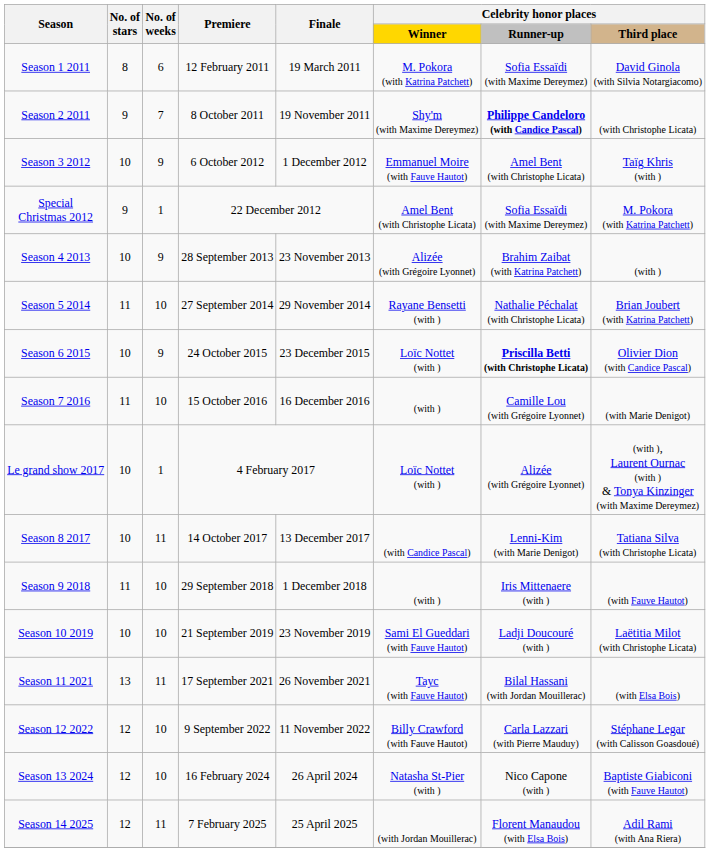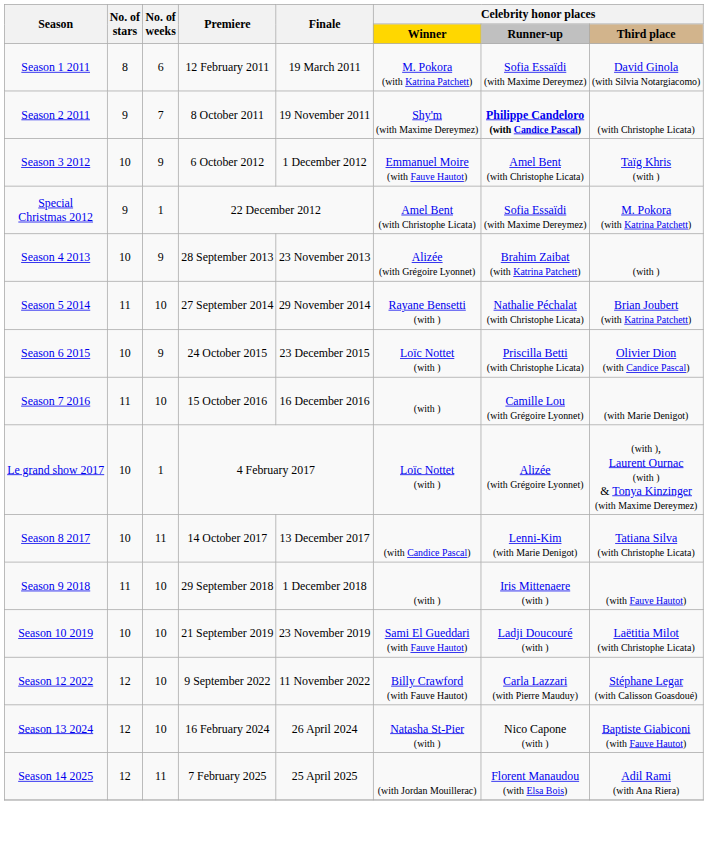 <table class="wikitable" style="white-space:nowrap; text-align:center; font-size:95%">
 <tr>
 <th scope="col" rowspan="2">Season</th>
 <th scope="col" rowspan="2">No. of<br>stars</th>
 <th scope="col" rowspan="2">No. of<br>weeks</th>
 <th scope="col" rowspan="2">Premiere</th>
 <th scope="col" rowspan="2">Finale</th>
 <th scope="col" colspan="3">Celebrity honor places</th>
 </tr>
 <tr>
 <th scope="col" style="background:gold">Winner</th>
 <th scope="col" style="background:silver">Runner-up</th>
 <th scope="col" style="background:tan">Third place</th>
 </tr>
 <tr>
 <td scope="row"><a href='#'>Season 1 2011</a></td>
 <td>8</td>
 <td>6</td>
 <td>12 February 2011</td>
 <td>19 March 2011</td>
 <td><br><a href='#'>M. Pokora</a><br><small>(with <a href='#'>Katrina Patchett</a>)</small></td>
 <td><br><a href='#'>Sofia Essaïdi</a><br><small>(with Maxime Dereymez)</small></td>
 <td><br><a href='#'>David Ginola</a><br><small>(with Silvia Notargiacomo)</small></td>
 </tr>
 <tr>
 <td scope="row"><a href='#'>Season 2 2011</a></td>
 <td>9</td>
 <td>7</td>
 <td>8 October 2011</td>
 <td>19 November 2011</td>
 <td><br><a href='#'>Shy'm</a><br><small>(with Maxime Dereymez)</small></td>
 <td><strong><br><a href='#'>Philippe Candeloro</a><br><small>(with <a href='#'>Candice Pascal</a>)</small></strong></td>
 <td><br><br><small>(with Christophe Licata)</small></td>
 </tr>
 <tr>
 <td scope="row"><a href='#'>Season 3 2012</a></td>
 <td>10</td>
 <td>9</td>
 <td>6 October 2012</td>
 <td>1 December 2012</td>
 <td><br><a href='#'>Emmanuel Moire</a><br><small>(with <a href='#'>Fauve Hautot</a>)</small></td>
 <td><br><a href='#'>Amel Bent</a><br><small>(with Christophe Licata)</small></td>
 <td><br><a href='#'>Taïg Khris</a><br><small>(with )</small></td>
 </tr>
 <tr>
 <td scope="row"><a href='#'>Special<br>Christmas 2012</a></td>
 <td>9</td>
 <td>1</td>
 <td colspan="2">22 December 2012</td>
 <td><br><a href='#'>Amel Bent</a><br><small>(with Christophe Licata)</small></td>
 <td><br><a href='#'>Sofia Essaïdi</a><br><small>(with Maxime Dereymez)</small></td>
 <td><br><a href='#'>M. Pokora</a><br><small>(with <a href='#'>Katrina Patchett</a>)</small></td>
 </tr>
 <tr>
 <td scope="row"><a href='#'>Season 4 2013</a></td>
 <td>10</td>
 <td>9</td>
 <td>28 September 2013</td>
 <td>23 November 2013</td>
 <td><br><a href='#'>Alizée</a><br><small>(with Grégoire Lyonnet)</small></td>
 <td><br><a href='#'>Brahim Zaibat</a><br><small>(with <a href='#'>Katrina Patchett</a>)</small></td>
 <td><br><br><small>(with )</small></td>
 </tr>
 <tr>
 <td scope="row"><a href='#'>Season 5 2014</a></td>
 <td>11</td>
 <td>10</td>
 <td>27 September 2014</td>
 <td>29 November 2014</td>
 <td><br><a href='#'>Rayane Bensetti</a><br><small>(with )</small></td>
 <td><br><a href='#'>Nathalie Péchalat</a><br><small>(with Christophe Licata)</small></td>
 <td><br><a href='#'>Brian Joubert</a><br><small>(with <a href='#'>Katrina Patchett</a>)</small></td>
 </tr>
 <tr>
 <td scope="row"><a href='#'>Season 6 2015</a></td>
 <td>10</td>
 <td>9</td>
 <td>24 October 2015</td>
 <td>23 December 2015</td>
 <td><br><a href='#'>Loïc Nottet</a><br><small>(with )</small></td>
-<td><strong><br><a href='#'>Priscilla Betti</a><br><small>(with Christophe Licata)</small></strong></td>
+<td><br><a href='#'>Priscilla Betti</a><br><small>(with Christophe Licata)</small></td>
 <td><br><a href='#'>Olivier Dion</a><br><small>(with <a href='#'>Candice Pascal</a>)</small></td>
 </tr>
 <tr>
 <td scope="row"><a href='#'>Season 7 2016</a></td>
 <td>11</td>
 <td>10</td>
 <td>15 October 2016</td>
 <td>16 December 2016</td>
 <td><br><small>(with )</small></td>
 <td><br><a href='#'>Camille Lou</a><br><small>(with Grégoire Lyonnet)</small></td>
 <td><br><br><small>(with Marie Denigot)</small></td>
 </tr>
 <tr>
 <td scope="row"><a href='#'> Le grand show 2017</a></td>
 <td>10</td>
 <td>1</td>
 <td colspan="2">4 February 2017</td>
 <td><br><a href='#'>Loïc Nottet</a><br><small>(with )</small></td>
 <td><br><a href='#'>Alizée</a><br><small>(with Grégoire Lyonnet)</small></td>
 <td><br><small>(with )</small>,<br> <a href='#'>Laurent Ournac</a><br><small>(with )</small><br> & <a href='#'>Tonya Kinzinger</a><br><small>(with Maxime Dereymez)</small></td>
 </tr>
 <tr>
 <td scope="row"><a href='#'>Season 8 2017</a></td>
 <td>10</td>
 <td>11</td>
 <td>14 October 2017</td>
 <td>13 December 2017</td>
 <td><br><br><small>(with <a href='#'>Candice Pascal</a>)</small></td>
 <td><br><a href='#'>Lenni-Kim</a><br><small>(with Marie Denigot)</small></td>
 <td><br><a href='#'>Tatiana Silva</a><br><small>(with Christophe Licata)</small></td>
 </tr>
 <tr>
 <td scope="row"><a href='#'>Season 9 2018</a></td>
 <td>11</td>
 <td>10</td>
 <td>29 September 2018</td>
 <td>1 December 2018</td>
 <td><br><br><small>(with )</small></td>
 <td><br><a href='#'>Iris Mittenaere</a><br><small>(with )</small></td>
 <td><br><br><small>(with <a href='#'>Fauve Hautot</a>)</small></td>
 </tr>
 <tr>
 <td scope="row"><a href='#'>Season 10 2019</a></td>
 <td>10</td>
 <td>10</td>
 <td>21 September 2019</td>
 <td>23 November 2019</td>
 <td><br><a href='#'>Sami El Gueddari</a><br><small>(with <a href='#'>Fauve Hautot</a>)</small></td>
 <td><br><a href='#'>Ladji Doucouré</a><br><small>(with )</small></td>
 <td><br><a href='#'>Laëtitia Milot</a><br><small>(with Christophe Licata)</small></td>
 </tr>
 <tr>
-<td scope="row"><a href='#'>Season 11 2021</a></td>
-<td>13</td>
-<td>11</td>
-<td>17 September 2021</td>
-<td>26 November 2021</td>
-<td><br><a href='#'>Tayc</a><br><small>(with <a href='#'>Fauve Hautot</a>)</small></td>
-<td><br><a href='#'>Bilal Hassani</a><br><small>(with Jordan Mouillerac)</small></td>
-<td><br><br><small>(with <a href='#'>Elsa Bois</a>)</small></td>
-</tr>
-<tr>
 <td scope="row"><a href='#'>Season 12 2022</a></td>
 <td>12</td>
 <td>10</td>
 <td>9 September 2022</td>
 <td>11 November 2022</td>
 <td><br><a href='#'>Billy Crawford</a><br><small>(with Fauve Hautot)</small></td>
 <td><br><a href='#'>Carla Lazzari</a><br><small>(with Pierre Mauduy)</small></td>
 <td><br><a href='#'>Stéphane Legar</a><br><small>(with Calisson Goasdoué)</small></td>
 </tr>
 <tr>
 <td scope="row"><a href='#'>Season 13 2024</a></td>
 <td>12</td>
 <td>10</td>
 <td>16 February 2024</td>
 <td>26 April 2024</td>
 <td><br><a href='#'>Natasha St-Pier</a><br><small>(with )</small></td>
 <td><br>Nico Capone<br><small>(with )</small></td>
 <td><br><a href='#'>Baptiste Giabiconi</a><br><small>(with <a href='#'>Fauve Hautot</a>)</small></td>
 </tr>
 <tr>
 <td scope="row"><a href='#'>Season 14 2025</a></td>
 <td>12</td>
 <td>11</td>
 <td>7 February 2025</td>
 <td>25 April 2025</td>
 <td><br><br><small>(with Jordan Mouillerac)</small></td>
 <td><br><a href='#'>Florent Manaudou</a><br><small>(with <a href='#'>Elsa Bois</a>)</small></td>
 <td><br><a href='#'>Adil Rami</a><br><small>(with Ana Riera)</small></td>
 </tr>
 <tr>
 </tr>
 </table>
